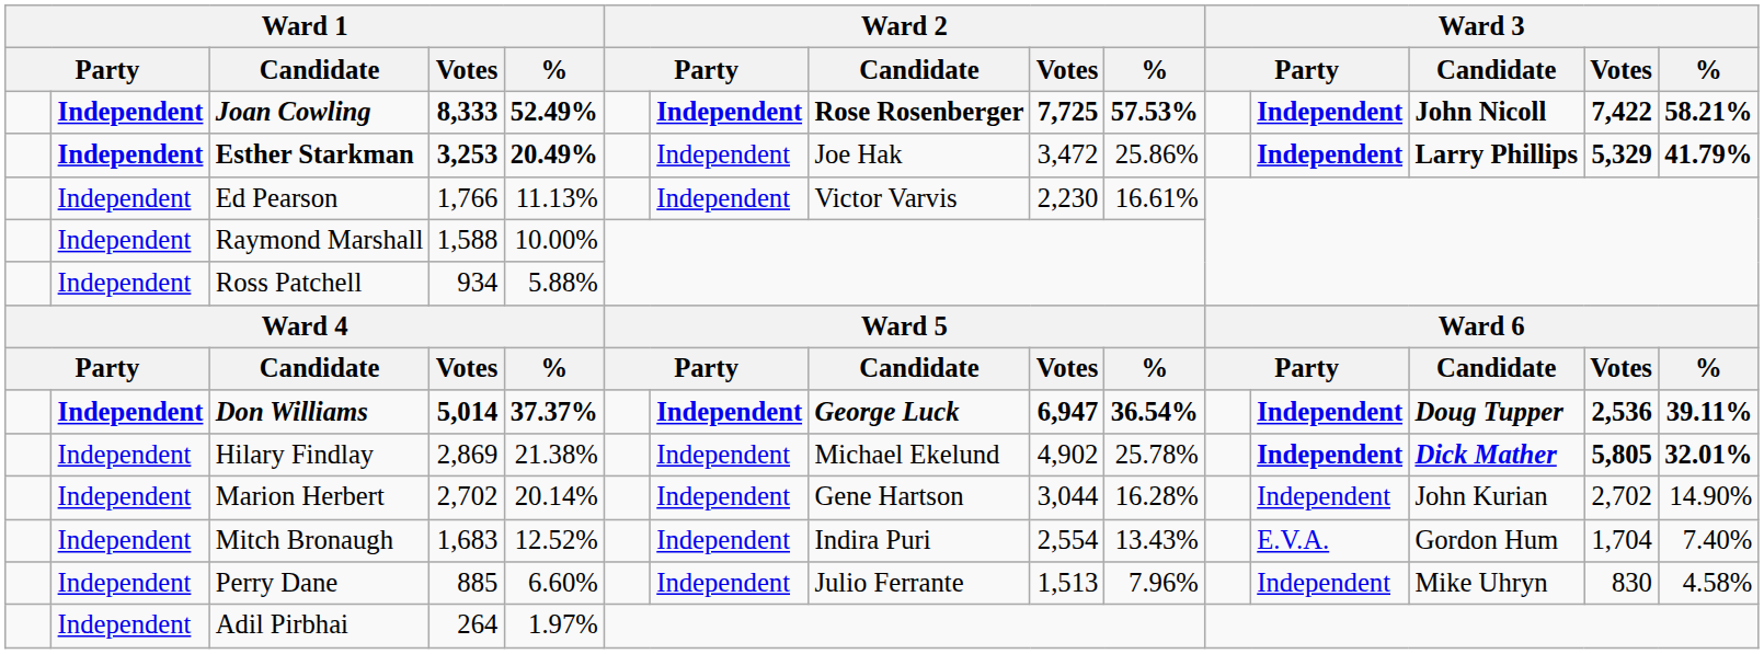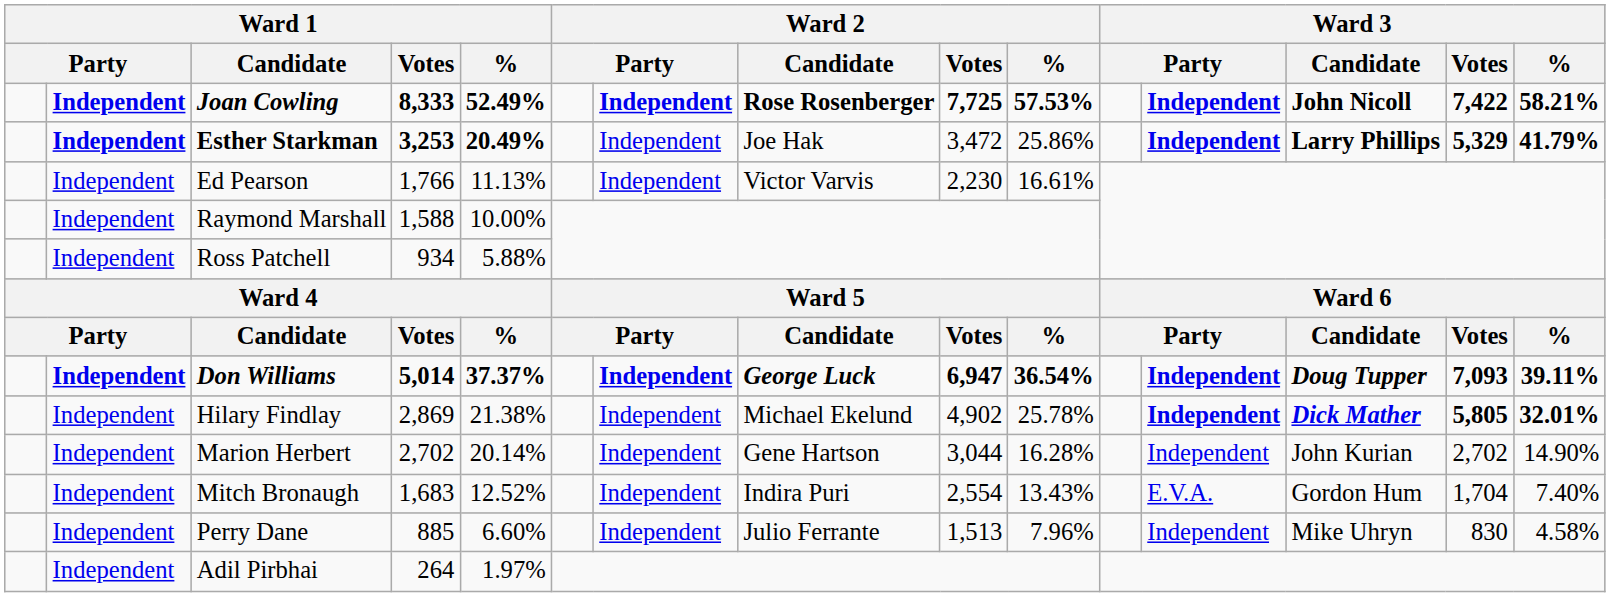 <table class="wikitable">
 <tr>
 <th colspan="5"><strong>Ward 1</strong></th>
 <th colspan="5"><strong>Ward 2</strong></th>
 <th colspan="5"><strong>Ward 3</strong></th>
 </tr>
 <tr>
 <th colspan="2">Party</th>
 <th>Candidate</th>
 <th>Votes</th>
 <th>%</th>
 <th colspan="2">Party</th>
 <th>Candidate</th>
 <th>Votes</th>
 <th>%</th>
 <th colspan="2">Party</th>
 <th>Candidate</th>
 <th>Votes</th>
 <th>%</th>
 </tr>
 <tr>
 <td width=20px ></td>
 <td><strong><a href='#'>Independent</a></strong></td>
 <td><strong><em>Joan Cowling</em></strong></td>
 <td align="right"><strong>8,333</strong></td>
 <td align="right"><strong>52.49%</strong></td>
 <td width=20px ></td>
 <td><strong><a href='#'>Independent</a></strong></td>
 <td><strong>Rose Rosenberger</strong></td>
 <td align="right"><strong>7,725</strong></td>
 <td align="right"><strong>57.53%</strong></td>
 <td width=20px ></td>
 <td><strong><a href='#'>Independent</a></strong></td>
 <td><strong>John Nicoll</strong></td>
 <td align="right"><strong>7,422</strong></td>
 <td align="right"><strong>58.21%</strong></td>
 </tr>
 <tr>
 <td></td>
 <td><strong><a href='#'>Independent</a></strong></td>
 <td><strong>Esther Starkman</strong></td>
 <td align="right"><strong>3,253</strong></td>
 <td align="right"><strong>20.49%</strong></td>
 <td></td>
 <td><a href='#'>Independent</a></td>
 <td>Joe Hak</td>
 <td align="right">3,472</td>
 <td align="right">25.86%</td>
 <td></td>
 <td><strong><a href='#'>Independent</a></strong></td>
 <td><strong>Larry Phillips</strong></td>
 <td align="right"><strong>5,329</strong></td>
 <td align="right"><strong>41.79%</strong></td>
 </tr>
 <tr>
 <td></td>
 <td><a href='#'>Independent</a></td>
 <td>Ed Pearson</td>
 <td align="right">1,766</td>
 <td align="right">11.13%</td>
 <td></td>
 <td><a href='#'>Independent</a></td>
 <td>Victor Varvis</td>
 <td align="right">2,230</td>
 <td align="right">16.61%</td>
 <td colspan="5" rowspan="3"></td>
 </tr>
 <tr>
 <td></td>
 <td><a href='#'>Independent</a></td>
 <td>Raymond Marshall</td>
 <td align="right">1,588</td>
 <td align="right">10.00%</td>
 <td colspan="5" rowspan="2"></td>
 </tr>
 <tr>
 <td></td>
 <td><a href='#'>Independent</a></td>
 <td>Ross Patchell</td>
 <td align="right">934</td>
 <td align="right">5.88%</td>
 </tr>
 <tr>
 <th colspan="5"><strong>Ward 4</strong></th>
 <th colspan="5"><strong>Ward 5</strong></th>
 <th colspan="5"><strong>Ward 6</strong></th>
 </tr>
 <tr>
 <th colspan="2">Party</th>
 <th>Candidate</th>
 <th>Votes</th>
 <th>%</th>
 <th colspan="2">Party</th>
 <th>Candidate</th>
 <th>Votes</th>
 <th>%</th>
 <th colspan="2">Party</th>
 <th>Candidate</th>
 <th>Votes</th>
 <th>%</th>
 </tr>
 <tr>
 <td></td>
 <td><strong><a href='#'>Independent</a></strong></td>
 <td><strong><em>Don Williams</em></strong></td>
 <td align="right"><strong>5,014</strong></td>
 <td align="right"><strong>37.37%</strong></td>
 <td></td>
 <td><strong><a href='#'>Independent</a></strong></td>
 <td><strong><em>George Luck</em></strong></td>
 <td align="right"><strong>6,947</strong></td>
 <td align="right"><strong>36.54%</strong></td>
 <td></td>
 <td><strong><a href='#'>Independent</a></strong></td>
 <td><strong><em>Doug Tupper</em></strong></td>
-<td align="right"><strong>2,536</strong></td>
+<td align="right"><strong>7,093</strong></td>
 <td align="right"><strong>39.11%</strong></td>
 </tr>
 <tr>
 <td></td>
 <td><a href='#'>Independent</a></td>
 <td>Hilary Findlay</td>
 <td align="right">2,869</td>
 <td align="right">21.38%</td>
 <td></td>
 <td><a href='#'>Independent</a></td>
 <td>Michael Ekelund</td>
 <td align="right">4,902</td>
 <td align="right">25.78%</td>
 <td></td>
 <td><strong><a href='#'>Independent</a></strong></td>
 <td><strong><em><a href='#'>Dick Mather</a></em></strong></td>
 <td align="right"><strong>5,805</strong></td>
 <td align="right"><strong>32.01%</strong></td>
 </tr>
 <tr>
 <td></td>
 <td><a href='#'>Independent</a></td>
 <td>Marion Herbert</td>
 <td align="right">2,702</td>
 <td align="right">20.14%</td>
 <td></td>
 <td><a href='#'>Independent</a></td>
 <td>Gene Hartson</td>
 <td align="right">3,044</td>
 <td align="right">16.28%</td>
 <td></td>
 <td><a href='#'>Independent</a></td>
 <td>John Kurian</td>
 <td align="right">2,702</td>
 <td align="right">14.90%</td>
 </tr>
 <tr>
 <td></td>
 <td><a href='#'>Independent</a></td>
 <td>Mitch Bronaugh</td>
 <td align="right">1,683</td>
 <td align="right">12.52%</td>
 <td></td>
 <td><a href='#'>Independent</a></td>
 <td>Indira Puri</td>
 <td align="right">2,554</td>
 <td align="right">13.43%</td>
 <td></td>
 <td><a href='#'>E.V.A.</a></td>
 <td>Gordon Hum</td>
 <td align="right">1,704</td>
 <td align="right">7.40%</td>
 </tr>
 <tr>
 <td></td>
 <td><a href='#'>Independent</a></td>
 <td>Perry Dane</td>
 <td align="right">885</td>
 <td align="right">6.60%</td>
 <td></td>
 <td><a href='#'>Independent</a></td>
 <td>Julio Ferrante</td>
 <td align="right">1,513</td>
 <td align="right">7.96%</td>
 <td></td>
 <td><a href='#'>Independent</a></td>
 <td>Mike Uhryn</td>
 <td align="right">830</td>
 <td align="right">4.58%</td>
 </tr>
 <tr>
 <td></td>
 <td><a href='#'>Independent</a></td>
 <td>Adil Pirbhai</td>
 <td align="right">264</td>
 <td align="right">1.97%</td>
 <td colspan="5"></td>
 <td colspan="5"></td>
 </tr>
 </table>
